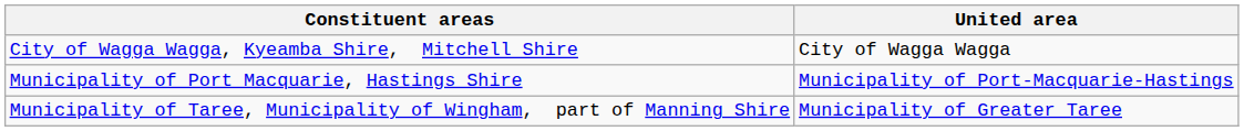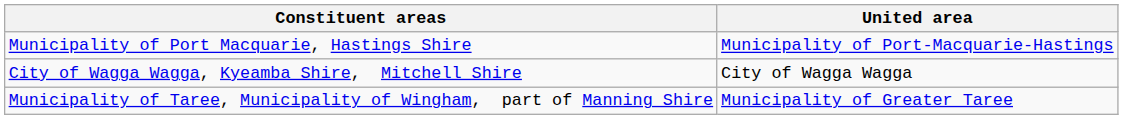 <table class="wikitable">
 <tr>
 <th><strong>Constituent areas</strong></th>
 <th><strong>United area</strong></th>
 </tr>
 <tr>
+<td><a href='#'>Municipality of Port Macquarie</a>, <a href='#'>Hastings Shire</a></td>
+<td><a href='#'>Municipality of Port-Macquarie-Hastings</a></td>
+</tr>
+<tr>
 <td><a href='#'>City of Wagga Wagga</a>, <a href='#'>Kyeamba Shire</a>,  <a href='#'>Mitchell Shire</a></td>
 <td>City of Wagga Wagga</td>
-</tr>
-<tr>
-<td><a href='#'>Municipality of Port Macquarie</a>, <a href='#'>Hastings Shire</a></td>
-<td><a href='#'>Municipality of Port-Macquarie-Hastings</a></td>
 </tr>
 <tr>
 <td><a href='#'>Municipality of Taree</a>, <a href='#'>Municipality of Wingham</a>,  part of <a href='#'>Manning Shire</a></td>
 <td><a href='#'>Municipality of Greater Taree</a></td>
 </tr>
 </table>
